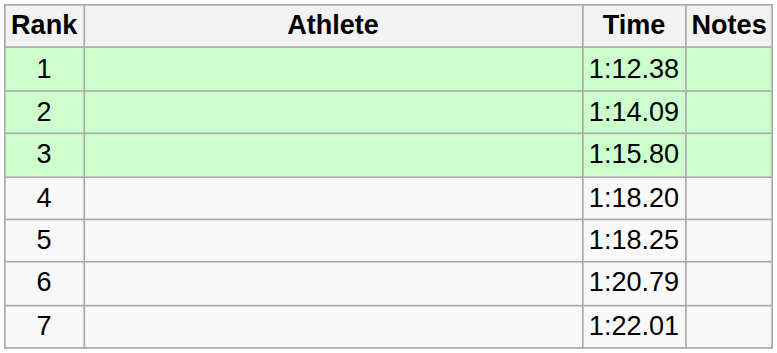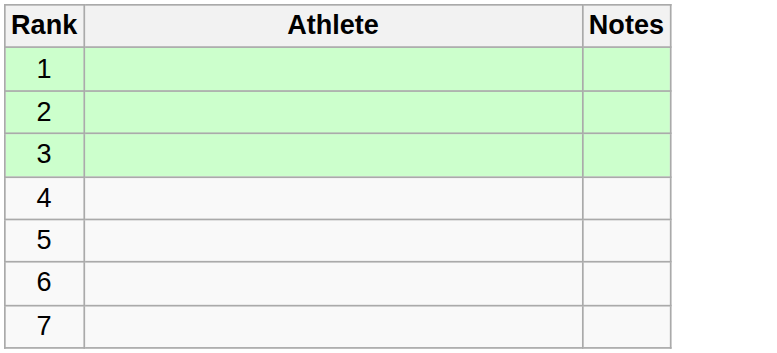 <table class="wikitable" style="text-align:center">
 <tr>
 <th>Rank</th>
 <th Style="width:18em">Athlete</th>
-<th>Time</th>
 <th>Notes</th>
 </tr>
 <tr style="background:#cfc">
 <td>1</td>
 <td style="text-align:left"></td>
-<td>1:12.38</td>
 <td></td>
 </tr>
 <tr style="background:#cfc">
 <td>2</td>
 <td style="text-align:left"></td>
-<td>1:14.09</td>
 <td></td>
 </tr>
 <tr style="background:#cfc">
 <td>3</td>
 <td style="text-align:left"></td>
-<td>1:15.80</td>
 <td></td>
 </tr>
 <tr>
 <td>4</td>
 <td style="text-align:left"></td>
-<td>1:18.20</td>
 <td></td>
 </tr>
 <tr>
 <td>5</td>
 <td style="text-align:left"></td>
-<td>1:18.25</td>
 <td></td>
 </tr>
 <tr>
 <td>6</td>
 <td style="text-align:left"></td>
-<td>1:20.79</td>
 <td></td>
 </tr>
 <tr>
 <td>7</td>
 <td style="text-align:left"></td>
-<td>1:22.01</td>
 <td></td>
 </tr>
 </table>
